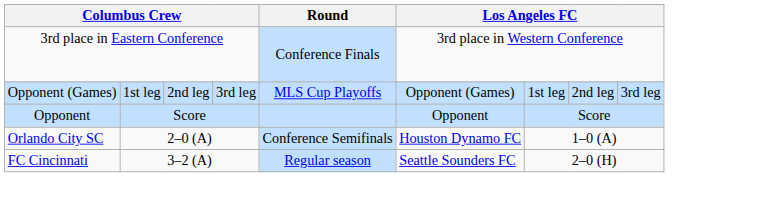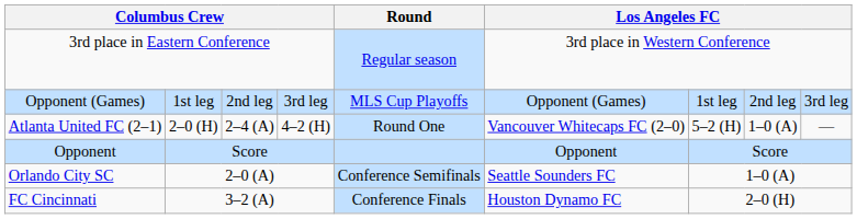 <table class="wikitable" style="text-align:center">
 <tr>
 <th colspan=4><a href='#'>Columbus Crew</a></th>
 <th>Round</th>
 <th colspan=4><a href='#'>Los Angeles FC</a></th>
 </tr>
 <tr>
 <td colspan=4 valign=top align=center>3rd place in <a href='#'>Eastern Conference</a><br><br><br></td>
-<td style="background:#c1e0ff">Conference Finals</td>
+<td style="background:#c1e0ff"><a href='#'>Regular season</a></td>
 <td colspan=4 valign=top align=center>3rd place in <a href='#'>Western Conference</a><br><br><br></td>
 </tr>
 <tr style="background:#c1e0ff">
 <td>Opponent (Games)</td>
 <td>1st leg</td>
 <td>2nd leg</td>
 <td>3rd leg</td>
 <td><a href='#'>MLS Cup Playoffs</a></td>
 <td>Opponent (Games)</td>
 <td>1st leg</td>
 <td>2nd leg</td>
 <td>3rd leg</td>
 </tr>
+<tr>
+<td align=left><a href='#'>Atlanta United FC</a> (2–1)</td>
+<td>2–0 (H)</td>
+<td>2–4 (A)</td>
+<td>4–2 (H)</td>
+<td style="background:#c1e0ff">Round One</td>
+<td align=left><a href='#'>Vancouver Whitecaps FC</a> (2–0)</td>
+<td>5–2 (H)</td>
+<td>1–0 (A)</td>
+<td>—</td>
+</tr>
 <tr style="background:#c1e0ff">
 <td>Opponent</td>
 <td colspan=3>Score</td>
 <td></td>
 <td>Opponent</td>
 <td colspan=3>Score</td>
 </tr>
 <tr>
 <td align=left><a href='#'>Orlando City SC</a> </td>
 <td colspan=3>2–0 (A)</td>
 <td style="background:#c1e0ff">Conference Semifinals</td>
-<td align=left><a href='#'>Houston Dynamo FC</a></td>
+<td align=left><a href='#'>Seattle Sounders FC</a></td>
 <td colspan=3>1–0 (A)</td>
 </tr>
 <tr>
 <td align=left><a href='#'>FC Cincinnati</a> </td>
 <td colspan=3>3–2 (A)</td>
-<td style="background:#c1e0ff"><a href='#'>Regular season</a></td>
-<td align=left><a href='#'>Seattle Sounders FC</a></td>
+<td style="background:#c1e0ff">Conference Finals</td>
+<td align=left><a href='#'>Houston Dynamo FC</a></td>
 <td colspan=3>2–0 (H)</td>
 </tr>
 </table>
